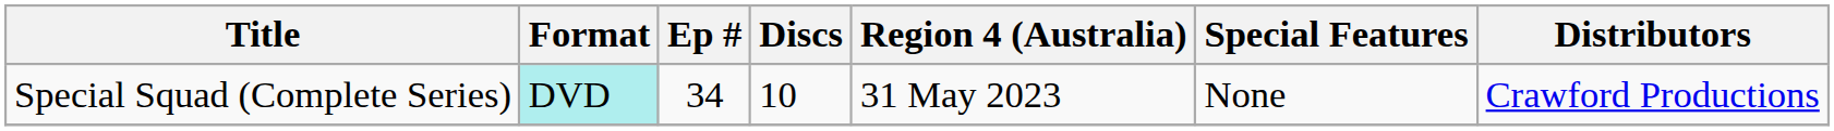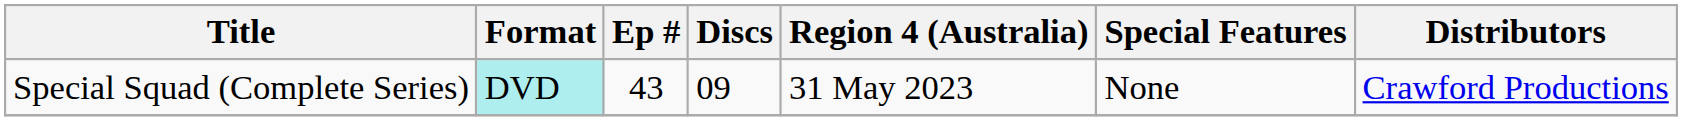 <table class="wikitable">
 <tr>
 <th>Title</th>
 <th>Format</th>
 <th>Ep #</th>
 <th>Discs</th>
 <th>Region 4 (Australia)</th>
 <th>Special Features</th>
 <th>Distributors</th>
 </tr>
 <tr>
 <td>Special Squad (Complete Series)</td>
 <td style="background: paleturquoise;">DVD</td>
-<td style="text-align:center;">34</td>
-<td>10</td>
+<td style="text-align:center;">43</td>
+<td>09</td>
 <td>31 May 2023</td>
 <td>None</td>
 <td><a href='#'>Crawford Productions</a></td>
 </tr>
 <tr>
 </tr>
 </table>
